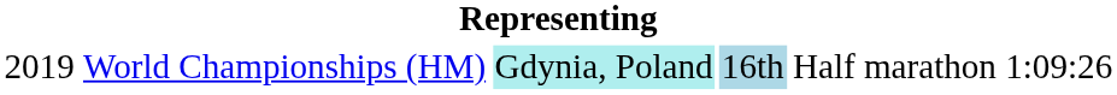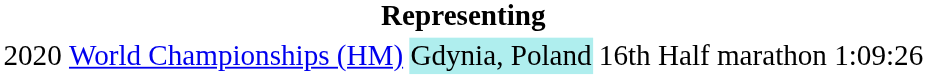 <table>
 <tr>
 <th colspan="6">Representing </th>
 </tr>
 <tr>
-<td>2019</td>
+<td>2020</td>
 <td><a href='#'>World Championships (HM)</a></td>
 <td style="background: paleturquoise;">Gdynia, Poland</td>
-<td style="background: lightblue;">16th</td>
+<td>16th</td>
 <td>Half marathon</td>
 <td>1:09:26</td>
 </tr>
 </table>
